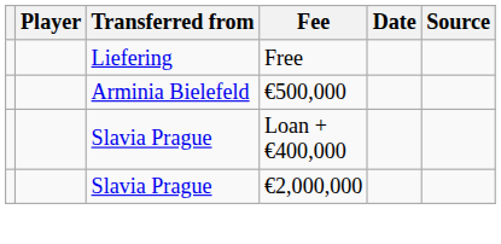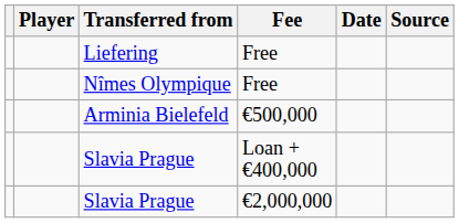 <table class="wikitable plainrowheaders sortable">
 <tr>
 <th></th>
 <th scope="col">Player</th>
 <th>Transferred from</th>
 <th style="width: 65px;">Fee</th>
 <th scope="col">Date</th>
 <th scope="col">Source</th>
 </tr>
 <tr>
 <td align=center></td>
 <td></td>
 <td> <a href='#'>Liefering</a></td>
+<td>Free</td>
+<td></td>
+<td></td>
+</tr>
+<tr>
+<td align=center></td>
+<td></td>
+<td> <a href='#'>Nîmes Olympique</a></td>
 <td>Free</td>
 <td></td>
 <td></td>
 </tr>
 <tr>
 <td align=center></td>
 <td></td>
 <td> <a href='#'>Arminia Bielefeld</a></td>
 <td>€500,000</td>
 <td></td>
 <td></td>
 </tr>
 <tr>
 <td align=center></td>
 <td></td>
 <td> <a href='#'>Slavia Prague</a></td>
 <td>Loan + €400,000</td>
 <td></td>
 <td></td>
 </tr>
 <tr>
 <td align=center></td>
 <td></td>
 <td> <a href='#'>Slavia Prague</a></td>
 <td>€2,000,000</td>
 <td></td>
 <td></td>
 </tr>
 </table>
